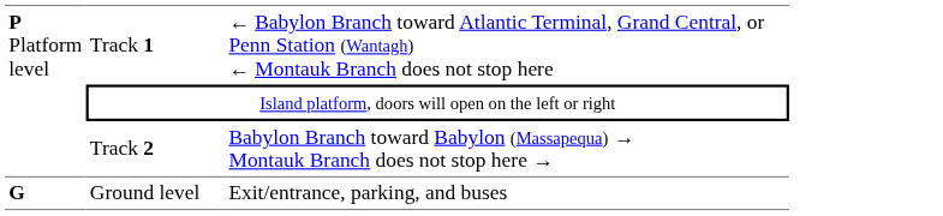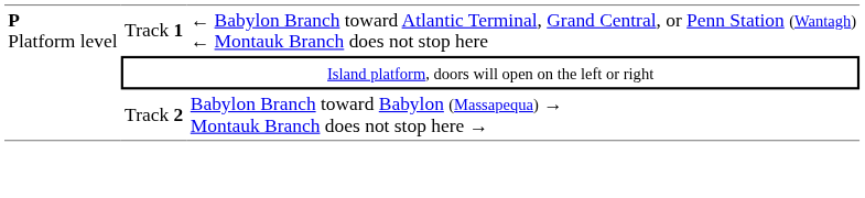 <table cellpadding="3" cellspacing="0" border="0">
 <tr>
 <td rowspan="3" valign="top" style="border-top:solid 1px gray;border-bottom:solid 1px gray;"><strong>P</strong><br>Platform level</td>
 <td style="border-top:solid 1px gray;">Track <strong>1</strong></td>
 <td style="border-top:solid 1px gray;">← <strong></strong> <a href='#'><span>Babylon Branch</span></a> toward <a href='#'>Atlantic Terminal</a>, <a href='#'>Grand Central</a>, or <a href='#'>Penn Station</a> <small>(<a href='#'>Wantagh</a>)</small><br>←  <a href='#'><span>Montauk Branch</span></a> does not stop here</td>
 </tr>
 <tr>
 <td colspan="2" style="border-top:solid 2px black;border-right:solid 2px black;border-left:solid 2px black;border-bottom:solid 2px black;text-align:center;"><small><a href='#'>Island platform</a>, doors will open on the left or right</small> </td>
 </tr>
 <tr>
 <td style="border-bottom:solid 1px gray;">Track <strong>2</strong></td>
 <td style="border-bottom:solid 1px gray;">  <a href='#'><span>Babylon Branch</span></a> toward <a href='#'>Babylon</a> <small>(<a href='#'>Massapequa</a>)</small> →<br>  <a href='#'><span>Montauk Branch</span></a> does not stop here →</td>
 </tr>
-<tr>
-<td width="50" style="border-bottom:solid 1px gray;border-bottom:solid 1px gray;"><strong>G</strong></td>
-<td width="100" style="border-bottom:solid 1px gray;border-bottom:solid 1px gray;">Ground level</td>
-<td width="425" style="border-bottom:solid 1px gray;border-bottom:solid 1px gray;">Exit/entrance, parking, and buses</td>
-</tr>
 </table>
